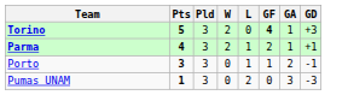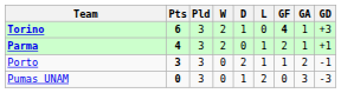 <table class="wikitable" style="text-align:center;">
 <tr>
 <th width=200>Team</th>
 <th width=20>Pts</th>
 <th width=20>Pld</th>
 <th width=20>W</th>
+<th width=20>D</th>
 <th width=20>L</th>
 <th width=20>GF</th>
 <th width=20>GA</th>
 <th width=20>GD</th>
 </tr>
 <tr style="background:#ccffcc">
 <td style="text-align:left"><strong> <a href='#'>Torino</a></strong></td>
-<td><strong>5</strong></td>
+<td><strong>6</strong></td>
 <td>3</td>
 <td>2</td>
+<td>1</td>
 <td>0</td>
 <td><strong>4</strong></td>
 <td>1</td>
 <td>+3</td>
 </tr>
 <tr style="background:#ccffcc">
 <td style="text-align:left"><strong> <a href='#'>Parma</a></strong></td>
 <td><strong>4</strong></td>
 <td>3</td>
 <td>2</td>
+<td>0</td>
 <td>1</td>
 <td>2</td>
 <td>1</td>
 <td>+1</td>
 </tr>
 <tr>
 <td style="text-align:left"> <a href='#'>Porto</a></td>
 <td><strong>3</strong></td>
 <td>3</td>
 <td>0</td>
+<td>2</td>
 <td>1</td>
 <td>1</td>
 <td>2</td>
 <td>-1</td>
 </tr>
 <tr>
 <td style="text-align:left"> <a href='#'>Pumas UNAM</a></td>
-<td><strong>1</strong></td>
+<td><strong>0</strong></td>
 <td>3</td>
 <td>0</td>
+<td>1</td>
 <td>2</td>
 <td>0</td>
 <td>3</td>
 <td>-3</td>
 </tr>
 </table>
